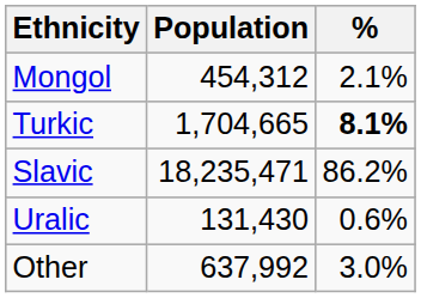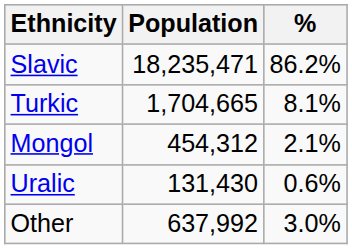 <table class="wikitable" style="text-align: right;" style="float:right">
 <tr>
 <th>Ethnicity</th>
 <th>Population</th>
 <th>%</th>
 </tr>
 <tr>
-<td align="left"><a href='#'>Mongol</a></td>
-<td align="right">454,312</td>
-<td align="right">2.1%</td>
+<td align="left"><a href='#'>Slavic</a></td>
+<td align="right">18,235,471</td>
+<td align="right">86.2%</td>
 </tr>
 <tr>
 <td align="left"><a href='#'>Turkic</a></td>
 <td align="right">1,704,665</td>
-<td align="right"><strong>8.1%</strong></td>
+<td align="right">8.1%</td>
 </tr>
 <tr>
-<td align="left"><a href='#'>Slavic</a></td>
-<td align="right">18,235,471</td>
-<td align="right">86.2%</td>
+<td align="left"><a href='#'>Mongol</a></td>
+<td align="right">454,312</td>
+<td align="right">2.1%</td>
 </tr>
 <tr>
 <td align="left"><a href='#'>Uralic</a></td>
 <td align="right">131,430</td>
 <td align="right">0.6%</td>
 </tr>
 <tr>
 <td align="left">Other</td>
 <td align="right">637,992</td>
 <td align="right">3.0%</td>
 </tr>
 </table>
